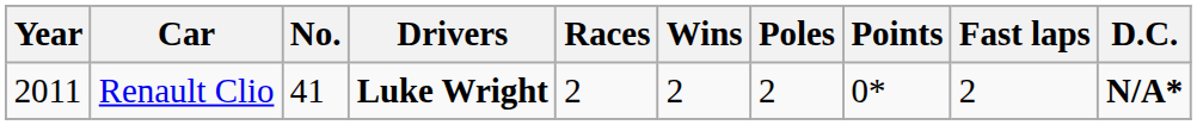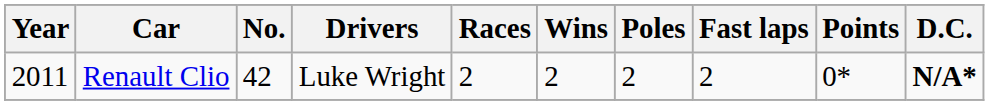 <table class="wikitable" style="font-size:95%">
 <tr>
 <th>Year</th>
 <th>Car</th>
 <th>No.</th>
 <th>Drivers</th>
 <th>Races</th>
 <th>Wins</th>
 <th>Poles</th>
+<th>Fast laps</th>
 <th>Points</th>
-<th>Fast laps</th>
 <th>D.C.</th>
 </tr>
 <tr>
 <td>2011</td>
 <td><a href='#'>Renault Clio</a></td>
-<td>41</td>
-<td><strong> Luke Wright</strong></td>
+<td>42</td>
+<td> Luke Wright</td>
+<td>2</td>
 <td>2</td>
 <td>2</td>
 <td>2</td>
 <td>0*</td>
-<td>2</td>
 <td><strong>N/A*</strong></td>
 </tr>
 </table>
